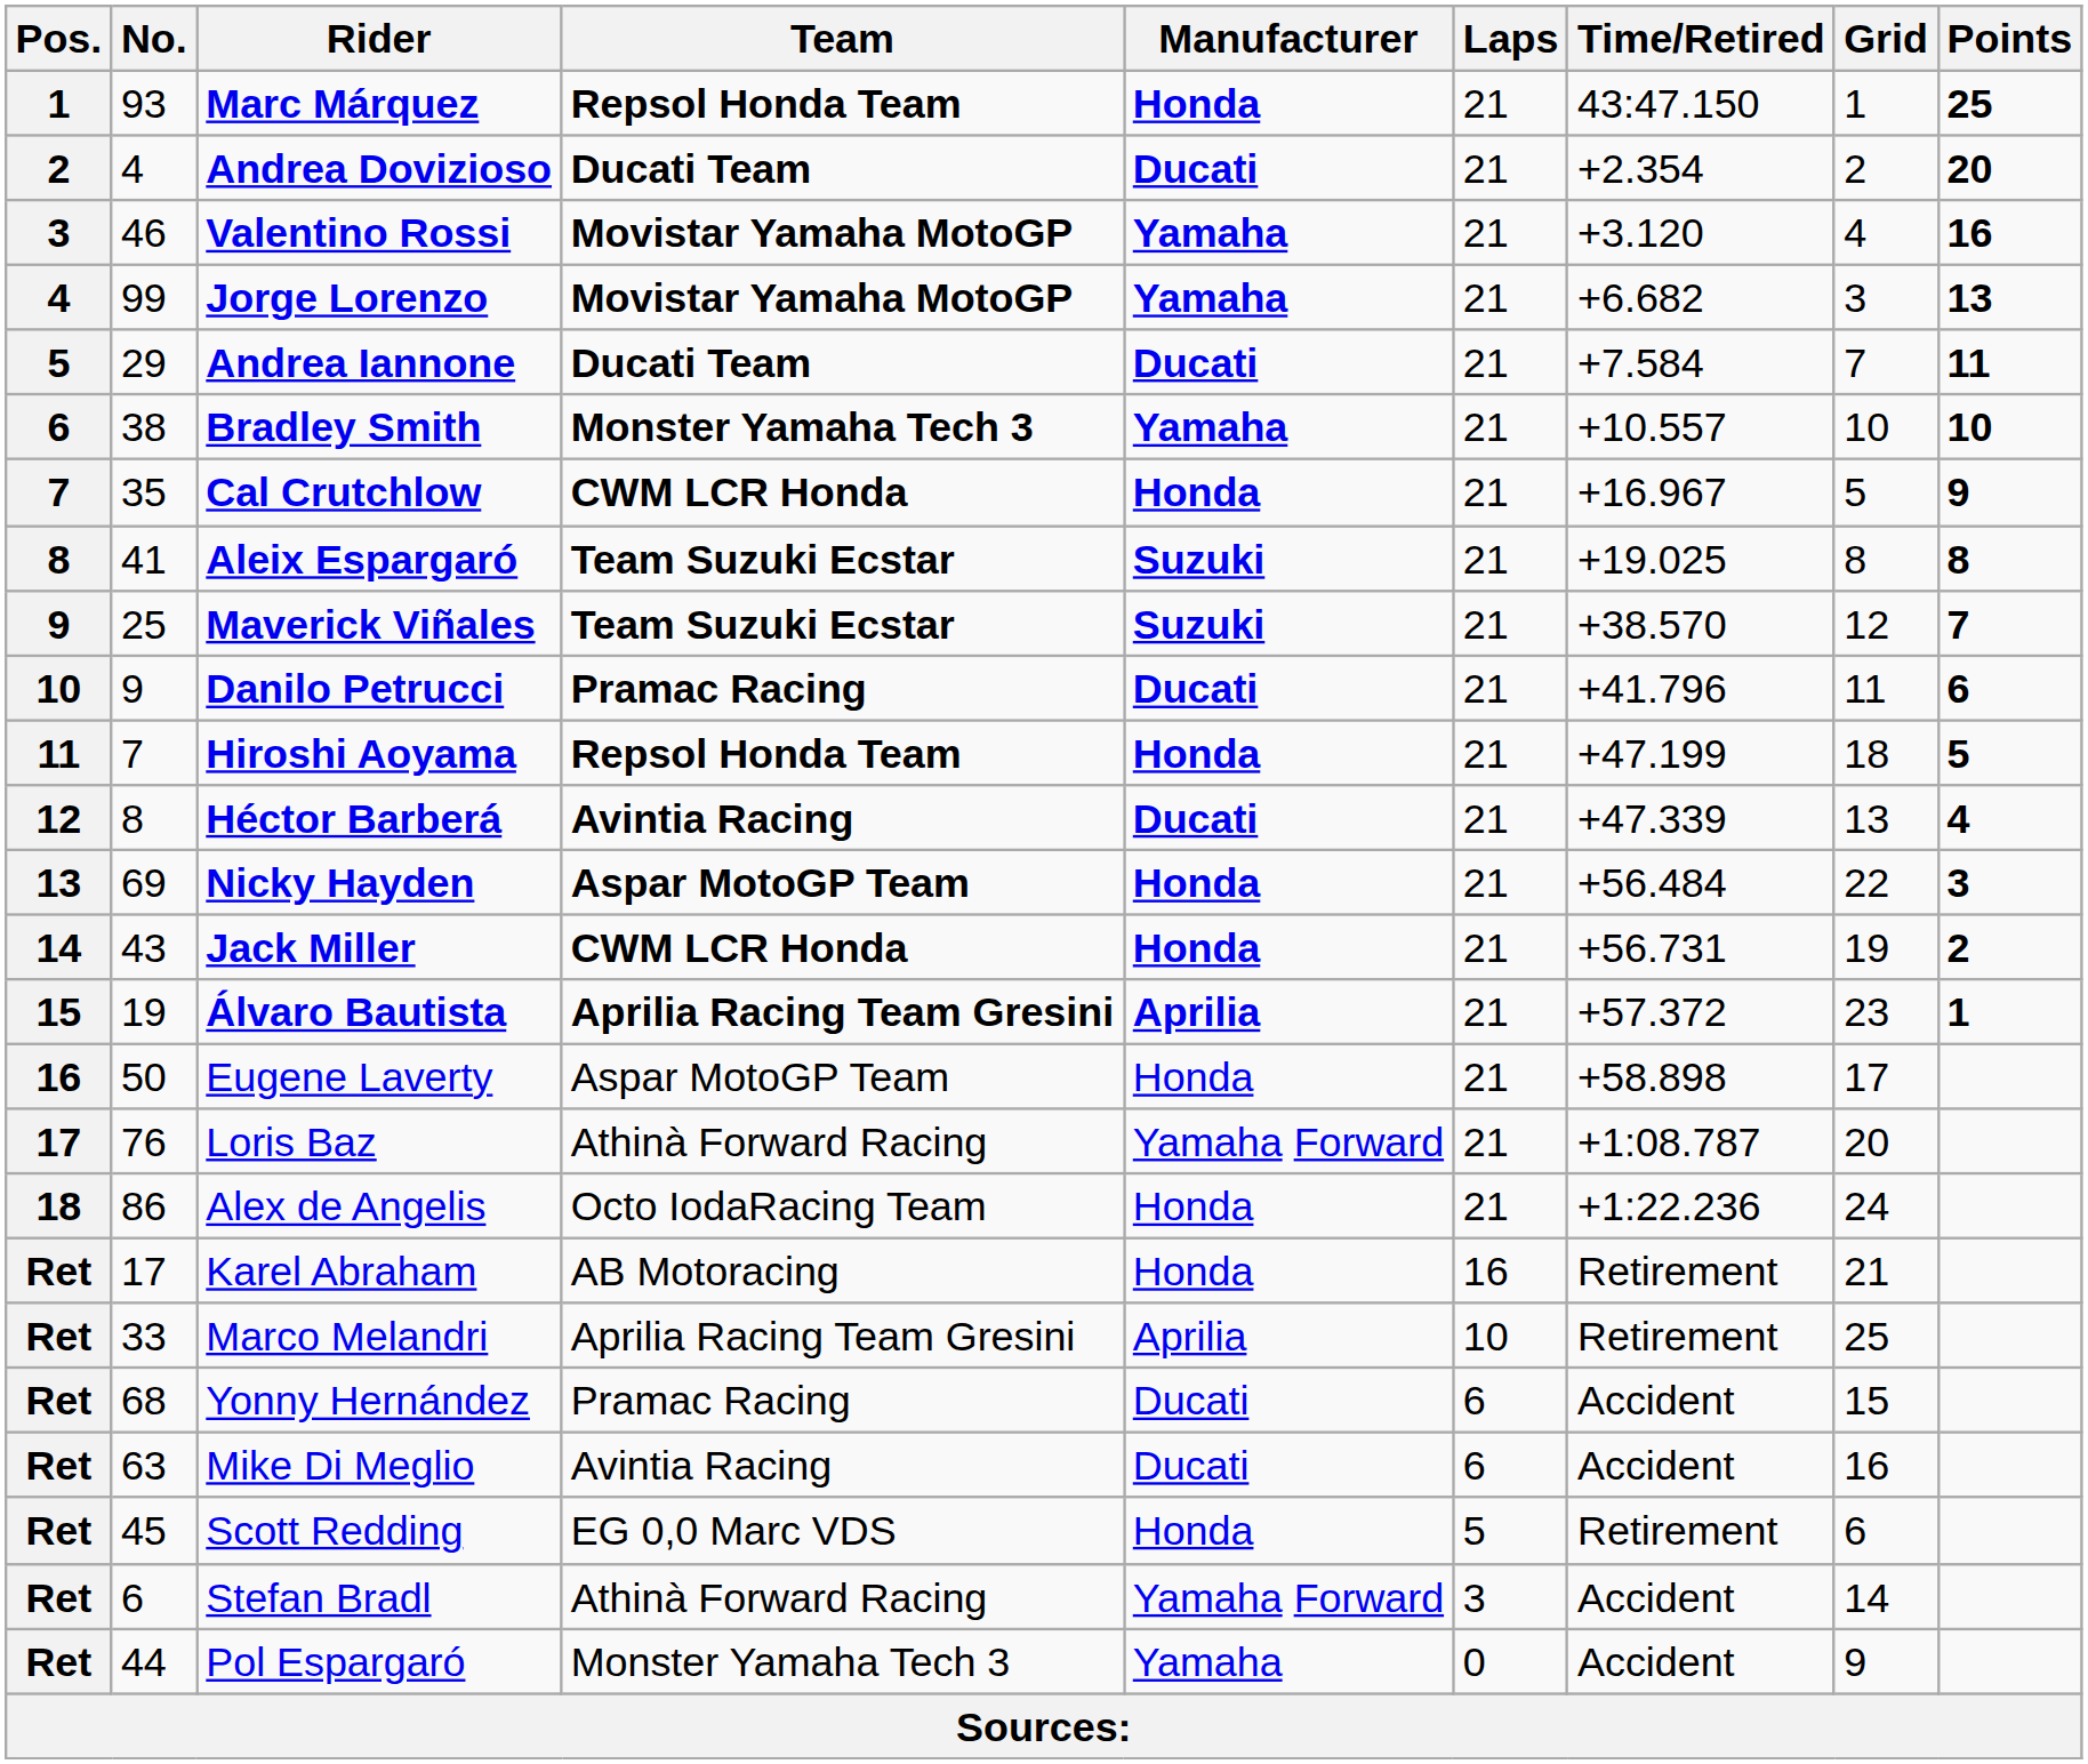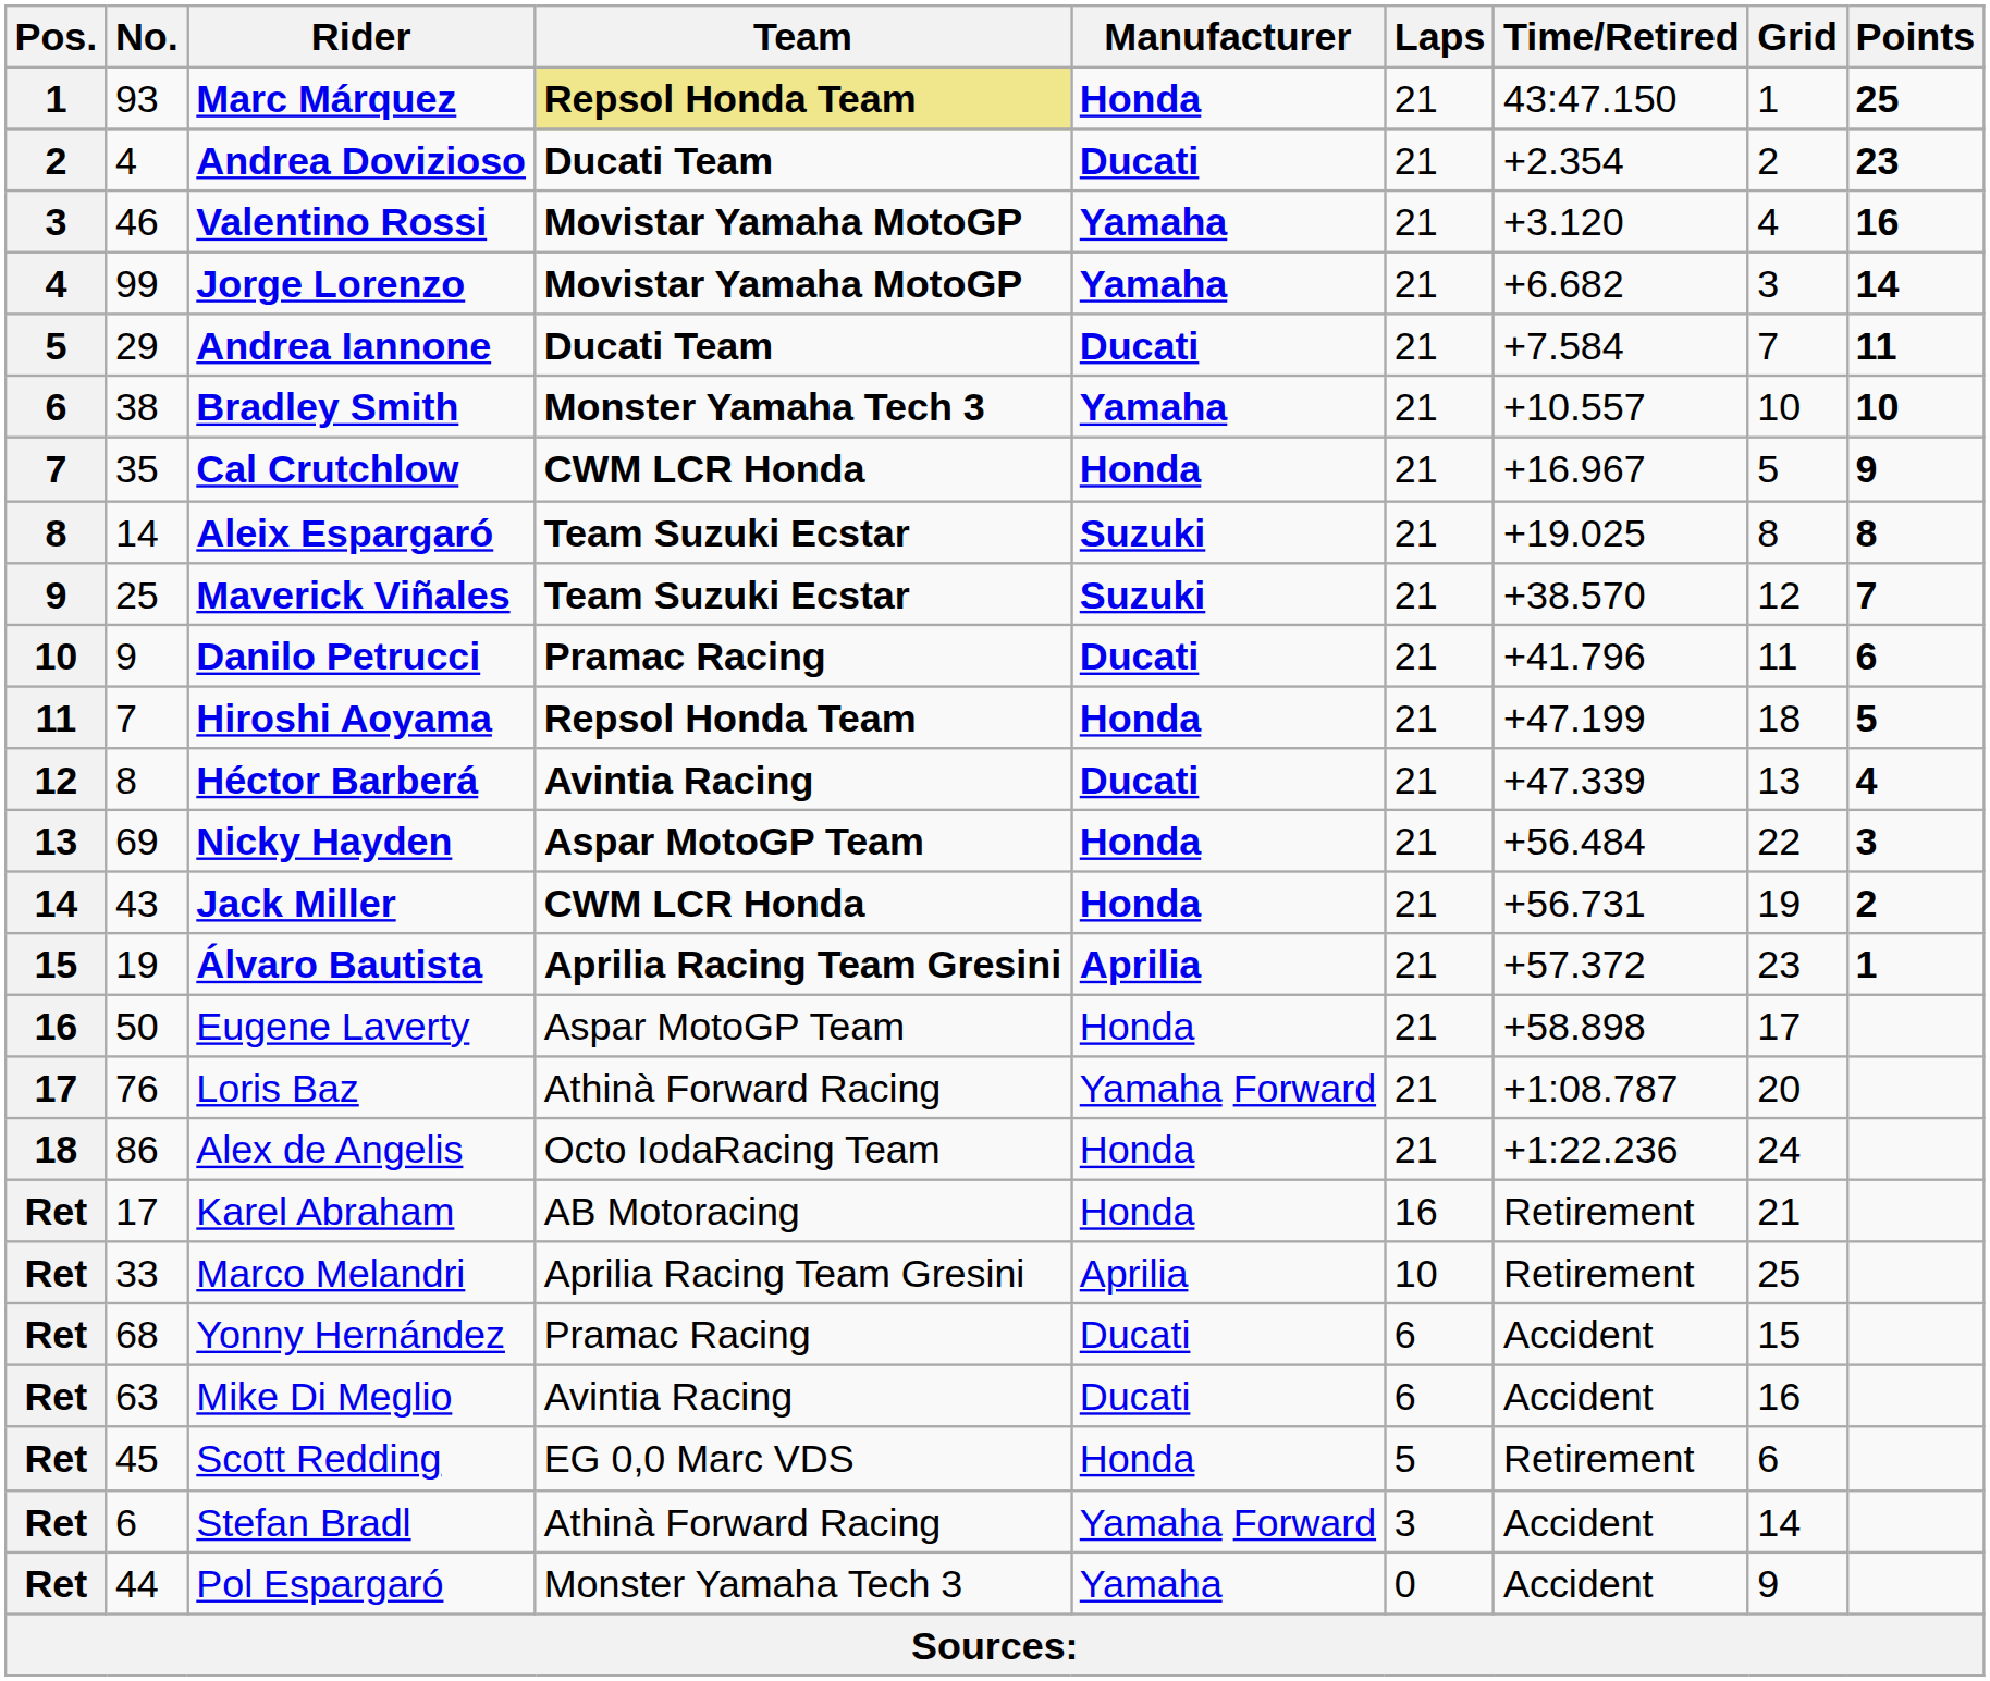 <table class="wikitable" style="font-size: 95%;">
 <tr>
 <th>Pos.</th>
 <th>No.</th>
 <th>Rider</th>
 <th>Team</th>
 <th>Manufacturer</th>
 <th>Laps</th>
 <th>Time/Retired</th>
 <th>Grid</th>
 <th>Points</th>
 </tr>
 <tr>
 <th>1</th>
 <td>93</td>
 <td> <strong><a href='#'>Marc Márquez</a></strong></td>
-<td><strong>Repsol Honda Team</strong></td>
+<td style="background: khaki;"><strong>Repsol Honda Team</strong></td>
 <td><strong><a href='#'>Honda</a></strong></td>
 <td>21</td>
 <td>43:47.150</td>
 <td>1</td>
 <td><strong>25</strong></td>
 </tr>
 <tr>
 <th>2</th>
 <td>4</td>
 <td> <strong><a href='#'>Andrea Dovizioso</a></strong></td>
 <td><strong>Ducati Team</strong></td>
 <td><strong><a href='#'>Ducati</a></strong></td>
 <td>21</td>
 <td>+2.354</td>
 <td>2</td>
-<td><strong>20</strong></td>
+<td><strong>23</strong></td>
 </tr>
 <tr>
 <th>3</th>
 <td>46</td>
 <td> <strong><a href='#'>Valentino Rossi</a></strong></td>
 <td><strong>Movistar Yamaha MotoGP</strong></td>
 <td><strong><a href='#'>Yamaha</a></strong></td>
 <td>21</td>
 <td>+3.120</td>
 <td>4</td>
 <td><strong>16</strong></td>
 </tr>
 <tr>
 <th>4</th>
 <td>99</td>
 <td> <strong><a href='#'>Jorge Lorenzo</a></strong></td>
 <td><strong>Movistar Yamaha MotoGP</strong></td>
 <td><strong><a href='#'>Yamaha</a></strong></td>
 <td>21</td>
 <td>+6.682</td>
 <td>3</td>
-<td><strong>13</strong></td>
+<td><strong>14</strong></td>
 </tr>
 <tr>
 <th>5</th>
 <td>29</td>
 <td> <strong><a href='#'>Andrea Iannone</a></strong></td>
 <td><strong>Ducati Team</strong></td>
 <td><strong><a href='#'>Ducati</a></strong></td>
 <td>21</td>
 <td>+7.584</td>
 <td>7</td>
 <td><strong>11</strong></td>
 </tr>
 <tr>
 <th>6</th>
 <td>38</td>
 <td> <strong><a href='#'>Bradley Smith</a></strong></td>
 <td><strong>Monster Yamaha Tech 3</strong></td>
 <td><strong><a href='#'>Yamaha</a></strong></td>
 <td>21</td>
 <td>+10.557</td>
 <td>10</td>
 <td><strong>10</strong></td>
 </tr>
 <tr>
 <th>7</th>
 <td>35</td>
 <td> <strong><a href='#'>Cal Crutchlow</a></strong></td>
 <td><strong>CWM LCR Honda</strong></td>
 <td><strong><a href='#'>Honda</a></strong></td>
 <td>21</td>
 <td>+16.967</td>
 <td>5</td>
 <td><strong>9</strong></td>
 </tr>
 <tr>
 <th>8</th>
-<td>41</td>
+<td>14</td>
 <td> <strong><a href='#'>Aleix Espargaró</a></strong></td>
 <td><strong>Team Suzuki Ecstar</strong></td>
 <td><strong><a href='#'>Suzuki</a></strong></td>
 <td>21</td>
 <td>+19.025</td>
 <td>8</td>
 <td><strong>8</strong></td>
 </tr>
 <tr>
 <th>9</th>
 <td>25</td>
 <td> <strong><a href='#'>Maverick Viñales</a></strong></td>
 <td><strong>Team Suzuki Ecstar</strong></td>
 <td><strong><a href='#'>Suzuki</a></strong></td>
 <td>21</td>
 <td>+38.570</td>
 <td>12</td>
 <td><strong>7</strong></td>
 </tr>
 <tr>
 <th>10</th>
 <td>9</td>
 <td> <strong><a href='#'>Danilo Petrucci</a></strong></td>
 <td><strong>Pramac Racing</strong></td>
 <td><strong><a href='#'>Ducati</a></strong></td>
 <td>21</td>
 <td>+41.796</td>
 <td>11</td>
 <td><strong>6</strong></td>
 </tr>
 <tr>
 <th>11</th>
 <td>7</td>
 <td> <strong><a href='#'>Hiroshi Aoyama</a></strong></td>
 <td><strong>Repsol Honda Team</strong></td>
 <td><strong><a href='#'>Honda</a></strong></td>
 <td>21</td>
 <td>+47.199</td>
 <td>18</td>
 <td><strong>5</strong></td>
 </tr>
 <tr>
 <th>12</th>
 <td>8</td>
 <td> <strong><a href='#'>Héctor Barberá</a></strong></td>
 <td><strong>Avintia Racing</strong></td>
 <td><strong><a href='#'>Ducati</a></strong></td>
 <td>21</td>
 <td>+47.339</td>
 <td>13</td>
 <td><strong>4</strong></td>
 </tr>
 <tr>
 <th>13</th>
 <td>69</td>
 <td> <strong><a href='#'>Nicky Hayden</a></strong></td>
 <td><strong>Aspar MotoGP Team</strong></td>
 <td><strong><a href='#'>Honda</a></strong></td>
 <td>21</td>
 <td>+56.484</td>
 <td>22</td>
 <td><strong>3</strong></td>
 </tr>
 <tr>
 <th>14</th>
 <td>43</td>
 <td> <strong><a href='#'>Jack Miller</a></strong></td>
 <td><strong>CWM LCR Honda</strong></td>
 <td><strong><a href='#'>Honda</a></strong></td>
 <td>21</td>
 <td>+56.731</td>
 <td>19</td>
 <td><strong>2</strong></td>
 </tr>
 <tr>
 <th>15</th>
 <td>19</td>
 <td> <strong><a href='#'>Álvaro Bautista</a></strong></td>
 <td><strong>Aprilia Racing Team Gresini</strong></td>
 <td><strong><a href='#'>Aprilia</a></strong></td>
 <td>21</td>
 <td>+57.372</td>
 <td>23</td>
 <td><strong>1</strong></td>
 </tr>
 <tr>
 <th>16</th>
 <td>50</td>
 <td> <a href='#'>Eugene Laverty</a></td>
 <td>Aspar MotoGP Team</td>
 <td><a href='#'>Honda</a></td>
 <td>21</td>
 <td>+58.898</td>
 <td>17</td>
 <td></td>
 </tr>
 <tr>
 <th>17</th>
 <td>76</td>
 <td> <a href='#'>Loris Baz</a></td>
 <td>Athinà Forward Racing</td>
 <td><a href='#'>Yamaha</a> <a href='#'>Forward</a></td>
 <td>21</td>
 <td>+1:08.787</td>
 <td>20</td>
 <td></td>
 </tr>
 <tr>
 <th>18</th>
 <td>86</td>
 <td> <a href='#'>Alex de Angelis</a></td>
 <td>Octo IodaRacing Team</td>
 <td><a href='#'>Honda</a></td>
 <td>21</td>
 <td>+1:22.236</td>
 <td>24</td>
 <td></td>
 </tr>
 <tr>
 <th>Ret</th>
 <td>17</td>
 <td> <a href='#'>Karel Abraham</a></td>
 <td>AB Motoracing</td>
 <td><a href='#'>Honda</a></td>
 <td>16</td>
 <td>Retirement</td>
 <td>21</td>
 <td></td>
 </tr>
 <tr>
 <th>Ret</th>
 <td>33</td>
 <td> <a href='#'>Marco Melandri</a></td>
 <td>Aprilia Racing Team Gresini</td>
 <td><a href='#'>Aprilia</a></td>
 <td>10</td>
 <td>Retirement</td>
 <td>25</td>
 <td></td>
 </tr>
 <tr>
 <th>Ret</th>
 <td>68</td>
 <td> <a href='#'>Yonny Hernández</a></td>
 <td>Pramac Racing</td>
 <td><a href='#'>Ducati</a></td>
 <td>6</td>
 <td>Accident</td>
 <td>15</td>
 <td></td>
 </tr>
 <tr>
 <th>Ret</th>
 <td>63</td>
 <td> <a href='#'>Mike Di Meglio</a></td>
 <td>Avintia Racing</td>
 <td><a href='#'>Ducati</a></td>
 <td>6</td>
 <td>Accident</td>
 <td>16</td>
 <td></td>
 </tr>
 <tr>
 <th>Ret</th>
 <td>45</td>
 <td> <a href='#'>Scott Redding</a></td>
 <td>EG 0,0 Marc VDS</td>
 <td><a href='#'>Honda</a></td>
 <td>5</td>
 <td>Retirement</td>
 <td>6</td>
 <td></td>
 </tr>
 <tr>
 <th>Ret</th>
 <td>6</td>
 <td> <a href='#'>Stefan Bradl</a></td>
 <td>Athinà Forward Racing</td>
 <td><a href='#'>Yamaha</a> <a href='#'>Forward</a></td>
 <td>3</td>
 <td>Accident</td>
 <td>14</td>
 <td></td>
 </tr>
 <tr>
 <th>Ret</th>
 <td>44</td>
 <td> <a href='#'>Pol Espargaró</a></td>
 <td>Monster Yamaha Tech 3</td>
 <td><a href='#'>Yamaha</a></td>
 <td>0</td>
 <td>Accident</td>
 <td>9</td>
 <td></td>
 </tr>
 <tr>
 <th colspan=9>Sources:</th>
 </tr>
 </table>
